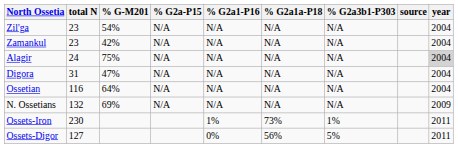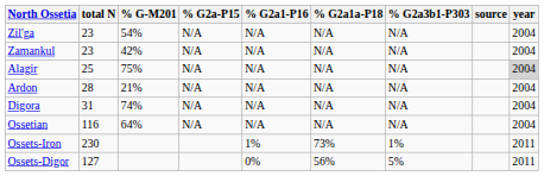 <table class="wikitable" border="1">
 <tr>
 <th><a href='#'>North Ossetia</a></th>
 <th>total N</th>
 <th>% G-M201</th>
 <th>% G2a-P15</th>
 <th>% G2a1-P16</th>
 <th>% G2a1a-P18</th>
 <th>% G2a3b1-P303</th>
 <th>source</th>
 <th>year</th>
 </tr>
 <tr>
 <td><a href='#'>Zil'ga</a></td>
 <td>23</td>
 <td>54%</td>
 <td>N/A</td>
 <td>N/A</td>
 <td>N/A</td>
 <td>N/A</td>
 <td></td>
 <td>2004</td>
 </tr>
 <tr>
 <td><a href='#'>Zamankul</a></td>
 <td>23</td>
 <td>42%</td>
 <td>N/A</td>
 <td>N/A</td>
 <td>N/A</td>
 <td>N/A</td>
 <td></td>
 <td>2004</td>
 </tr>
 <tr>
 <td><a href='#'>Alagir</a></td>
-<td>24</td>
+<td>25</td>
 <td>75%</td>
 <td>N/A</td>
 <td>N/A</td>
 <td>N/A</td>
 <td>N/A</td>
 <td></td>
 <td style="background: lightgrey;">2004</td>
 </tr>
 <tr>
+<td><a href='#'>Ardon</a></td>
+<td>28</td>
+<td>21%</td>
+<td>N/A</td>
+<td>N/A</td>
+<td>N/A</td>
+<td>N/A</td>
+<td></td>
+<td>2004</td>
+</tr>
+<tr>
 <td><a href='#'>Digora</a></td>
 <td>31</td>
-<td>47%</td>
+<td>74%</td>
 <td>N/A</td>
 <td>N/A</td>
 <td>N/A</td>
 <td>N/A</td>
 <td></td>
 <td>2004</td>
 </tr>
 <tr>
 <td><a href='#'>Ossetian</a></td>
 <td>116</td>
 <td>64%</td>
 <td>N/A</td>
 <td>N/A</td>
 <td>N/A</td>
 <td>N/A</td>
 <td></td>
 <td>2004</td>
-</tr>
-<tr>
-<td>N. Ossetians</td>
-<td>132</td>
-<td>69%</td>
-<td>N/A</td>
-<td>N/A</td>
-<td>N/A</td>
-<td>N/A</td>
-<td></td>
-<td>2009</td>
 </tr>
 <tr>
 <td><a href='#'>Ossets-Iron</a></td>
 <td>230</td>
 <td></td>
 <td></td>
 <td>1%</td>
 <td>73%</td>
 <td>1%</td>
 <td></td>
 <td>2011</td>
 </tr>
 <tr>
 <td><a href='#'>Ossets-Digor</a></td>
 <td>127</td>
 <td></td>
 <td></td>
 <td>0%</td>
 <td>56%</td>
 <td>5%</td>
 <td></td>
 <td>2011</td>
 </tr>
 </table>
